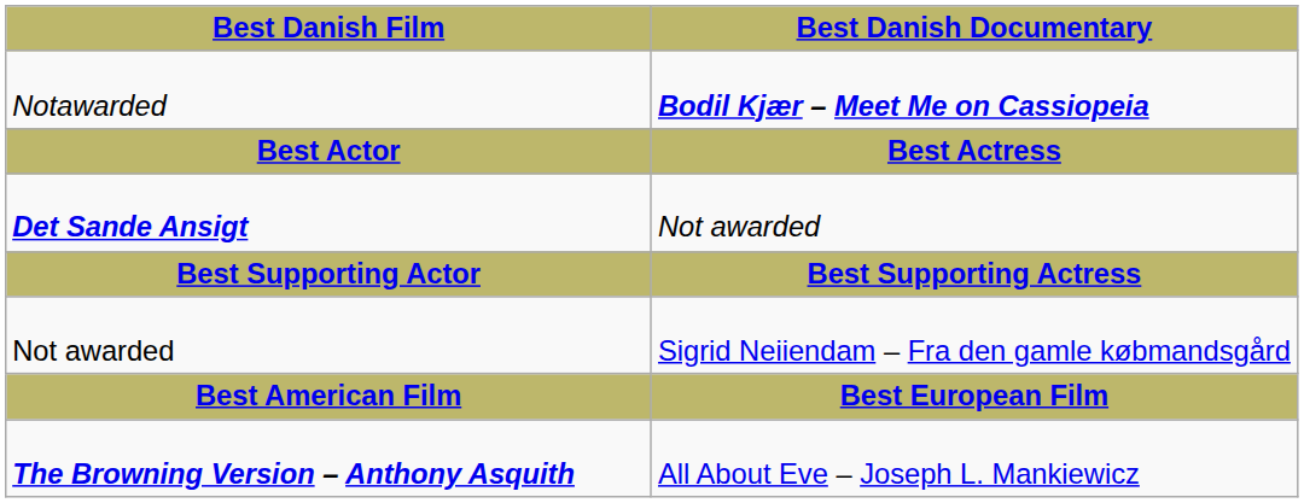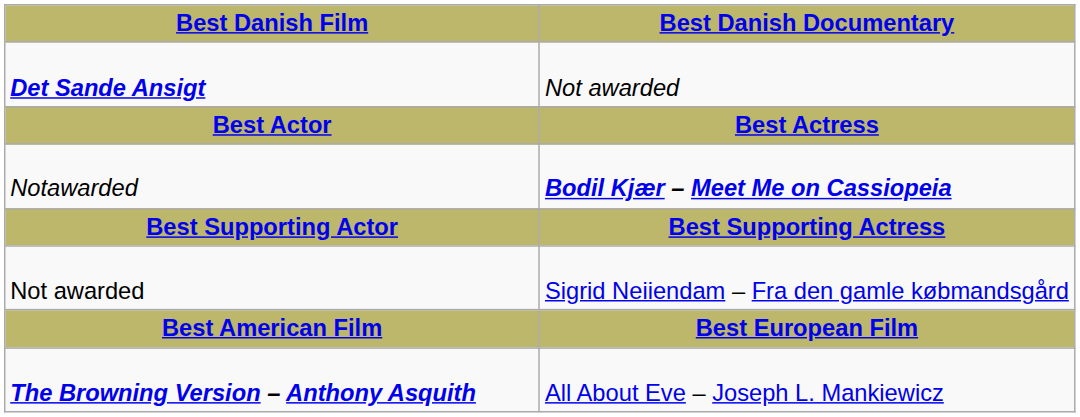 <table class="wikitable">
 <tr>
 <th style="background:#BDB76B; width: 50%"><a href='#'>Best Danish Film</a></th>
 <th style="background:#BDB76B; width: 50%"><a href='#'>Best Danish Documentary</a></th>
 </tr>
 <tr>
-<td valign="top"><br><em>Notawarded</em></td>
-<td valign="top"><br><strong><em><a href='#'>Bodil Kjær</a> – <em><a href='#'>Meet Me on Cassiopeia</a><strong></td>
+<td valign="top"><br><strong><em><a href='#'>Det Sande Ansigt</a></em></strong></td>
+<td valign="top"><br><em>Not awarded</em></td>
 </tr>
 <tr>
 <th style="background:#BDB76B;"><a href='#'>Best Actor</a></th>
 <th style="background:#BDB76B;"><a href='#'>Best Actress</a></th>
 </tr>
 <tr>
-<td valign="top"><br><strong><em><a href='#'>Det Sande Ansigt</a></em></strong></td>
-<td valign="top"><br><em>Not awarded</em></td>
+<td valign="top"><br><em>Notawarded</em></td>
+<td valign="top"><br><strong><em><a href='#'>Bodil Kjær</a> – <em><a href='#'>Meet Me on Cassiopeia</a><strong></td>
 </tr>
 <tr>
 <th style="background:#BDB76B;"><a href='#'>Best Supporting Actor</a></th>
 <th style="background:#BDB76B;"><a href='#'>Best Supporting Actress</a></th>
 </tr>
 <tr>
 <td valign="top"><br></em>Not awarded<em></td>
 <td valign="top"><br></em></strong><a href='#'>Sigrid Neiiendam</a></em> – <a href='#'>Fra den gamle købmandsgård</a></strong></td>
 </tr>
 <tr>
 <th style="background:#BDB76B;"><a href='#'>Best American Film</a></th>
 <th style="background:#BDB76B;"><a href='#'>Best European Film</a></th>
 </tr>
 <tr>
 <td valign="top"><br><strong><em><a href='#'>The Browning Version</a><em> – <a href='#'>Anthony Asquith</a><strong></td>
 <td valign="top"><br></em></strong><a href='#'>All About Eve</a></em> – <a href='#'>Joseph L. Mankiewicz</a></strong></td>
 </tr>
 </table>
